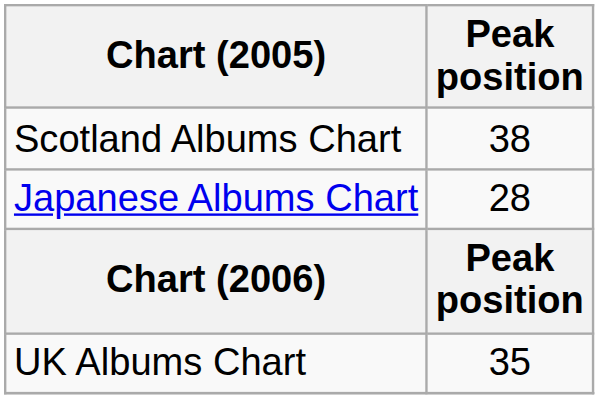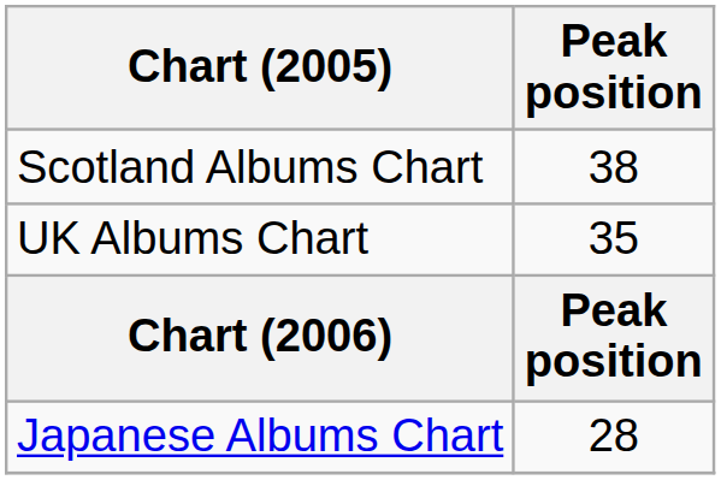 <table class="wikitable">
 <tr>
 <th>Chart (2005)</th>
 <th>Peak<br>position</th>
 </tr>
 <tr>
 <td>Scotland Albums Chart</td>
 <td style="text-align:center;">38</td>
 </tr>
 <tr>
-<td align="left"><a href='#'>Japanese Albums Chart</a></td>
-<td style="text-align:center;">28</td>
+<td>UK Albums Chart</td>
+<td style="text-align:center;">35</td>
 </tr>
 <tr>
 <th>Chart (2006)</th>
 <th>Peak<br>position</th>
 </tr>
 <tr>
-<td>UK Albums Chart</td>
-<td style="text-align:center;">35</td>
+<td align="left"><a href='#'>Japanese Albums Chart</a></td>
+<td style="text-align:center;">28</td>
 </tr>
 <tr>
 </tr>
 </table>
